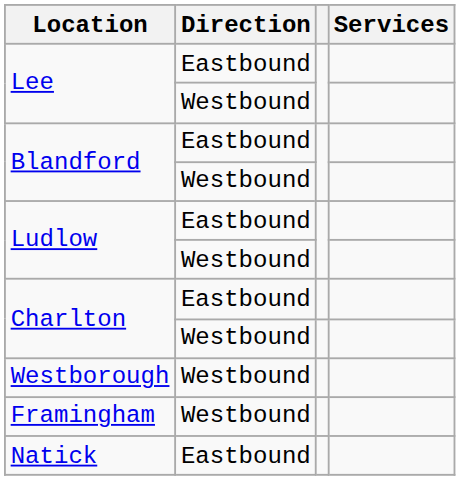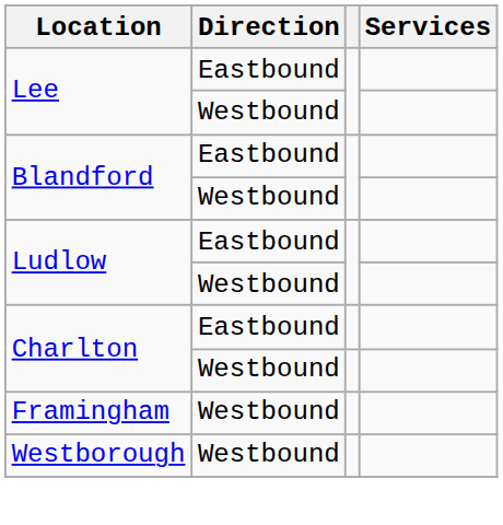 <table class="wikitable sortable">
 <tr>
 <th>Location</th>
 <th>Direction</th>
 <th></th>
 <th class="unsortable">Services</th>
 </tr>
 <tr>
 <td rowspan="2"><a href='#'>Lee</a></td>
 <td>Eastbound</td>
 <td rowspan="2"></td>
 <td></td>
 </tr>
 <tr>
 <td>Westbound</td>
 <td></td>
 </tr>
 <tr>
 <td rowspan="2"><a href='#'>Blandford</a></td>
 <td>Eastbound</td>
 <td rowspan="2"></td>
 <td></td>
 </tr>
 <tr>
 <td>Westbound</td>
 <td></td>
 </tr>
 <tr>
 <td rowspan="2"><a href='#'>Ludlow</a></td>
 <td>Eastbound</td>
 <td rowspan="2"></td>
 <td></td>
 </tr>
 <tr>
 <td>Westbound</td>
 <td></td>
 </tr>
 <tr>
 <td rowspan="2"><a href='#'>Charlton</a></td>
 <td>Eastbound</td>
 <td></td>
 <td></td>
 </tr>
 <tr>
 <td>Westbound</td>
 <td></td>
 <td></td>
 </tr>
 <tr>
-<td scope="row"><a href='#'>Westborough</a></td>
-<td>Westbound</td>
-<td></td>
-<td></td>
-</tr>
-<tr>
 <td scope="row"><a href='#'>Framingham</a></td>
 <td>Westbound</td>
 <td></td>
 <td></td>
 </tr>
 <tr>
-<td scope="row"><a href='#'>Natick</a></td>
-<td>Eastbound</td>
+<td scope="row"><a href='#'>Westborough</a></td>
+<td>Westbound</td>
 <td></td>
 <td></td>
 </tr>
 </table>
